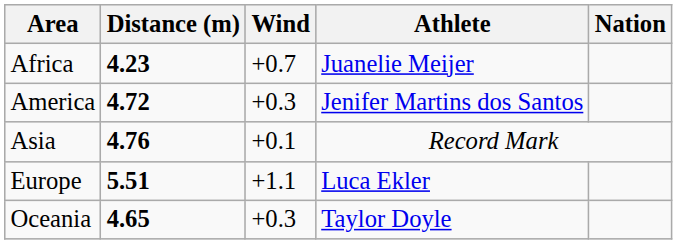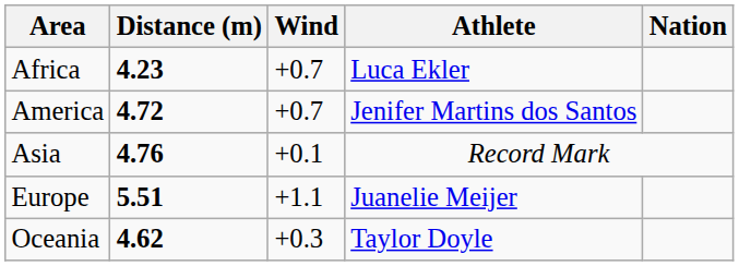 <table class="wikitable">
 <tr>
 <th>Area</th>
 <th>Distance (m)</th>
 <th>Wind</th>
 <th>Athlete</th>
 <th>Nation</th>
 </tr>
 <tr>
 <td>Africa</td>
 <td><strong>4.23</strong></td>
 <td>+0.7</td>
-<td><a href='#'>Juanelie Meijer</a></td>
+<td><a href='#'>Luca Ekler</a></td>
 <td></td>
 </tr>
 <tr>
 <td>America</td>
 <td><strong>4.72</strong></td>
-<td>+0.3</td>
+<td>+0.7</td>
 <td><a href='#'>Jenifer Martins dos Santos</a></td>
 <td></td>
 </tr>
 <tr>
 <td>Asia</td>
 <td><strong>4.76</strong></td>
 <td>+0.1</td>
 <td colspan="2" align="center"><em>Record Mark</em></td>
 </tr>
 <tr>
 <td>Europe</td>
 <td><strong>5.51</strong> </td>
 <td>+1.1</td>
-<td><a href='#'>Luca Ekler</a></td>
+<td><a href='#'>Juanelie Meijer</a></td>
 <td></td>
 </tr>
 <tr>
 <td>Oceania</td>
-<td><strong>4.65</strong></td>
+<td><strong>4.62</strong></td>
 <td>+0.3</td>
 <td><a href='#'>Taylor Doyle</a></td>
 <td></td>
 </tr>
 </table>
